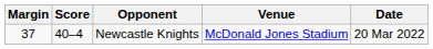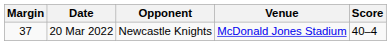 <table class="wikitable">
 <tr>
 <th>Margin</th>
-<th>Score</th>
+<th>Date</th>
 <th>Opponent</th>
 <th>Venue</th>
-<th>Date</th>
+<th>Score</th>
 </tr>
 <tr>
 <td align=center>37</td>
-<td>40<span>–4</span></td>
+<td>20 Mar 2022</td>
 <td> Newcastle Knights</td>
 <td><a href='#'>McDonald Jones Stadium</a></td>
-<td>20 Mar 2022</td>
+<td>40<span>–4</span></td>
 </tr>
 </table>
